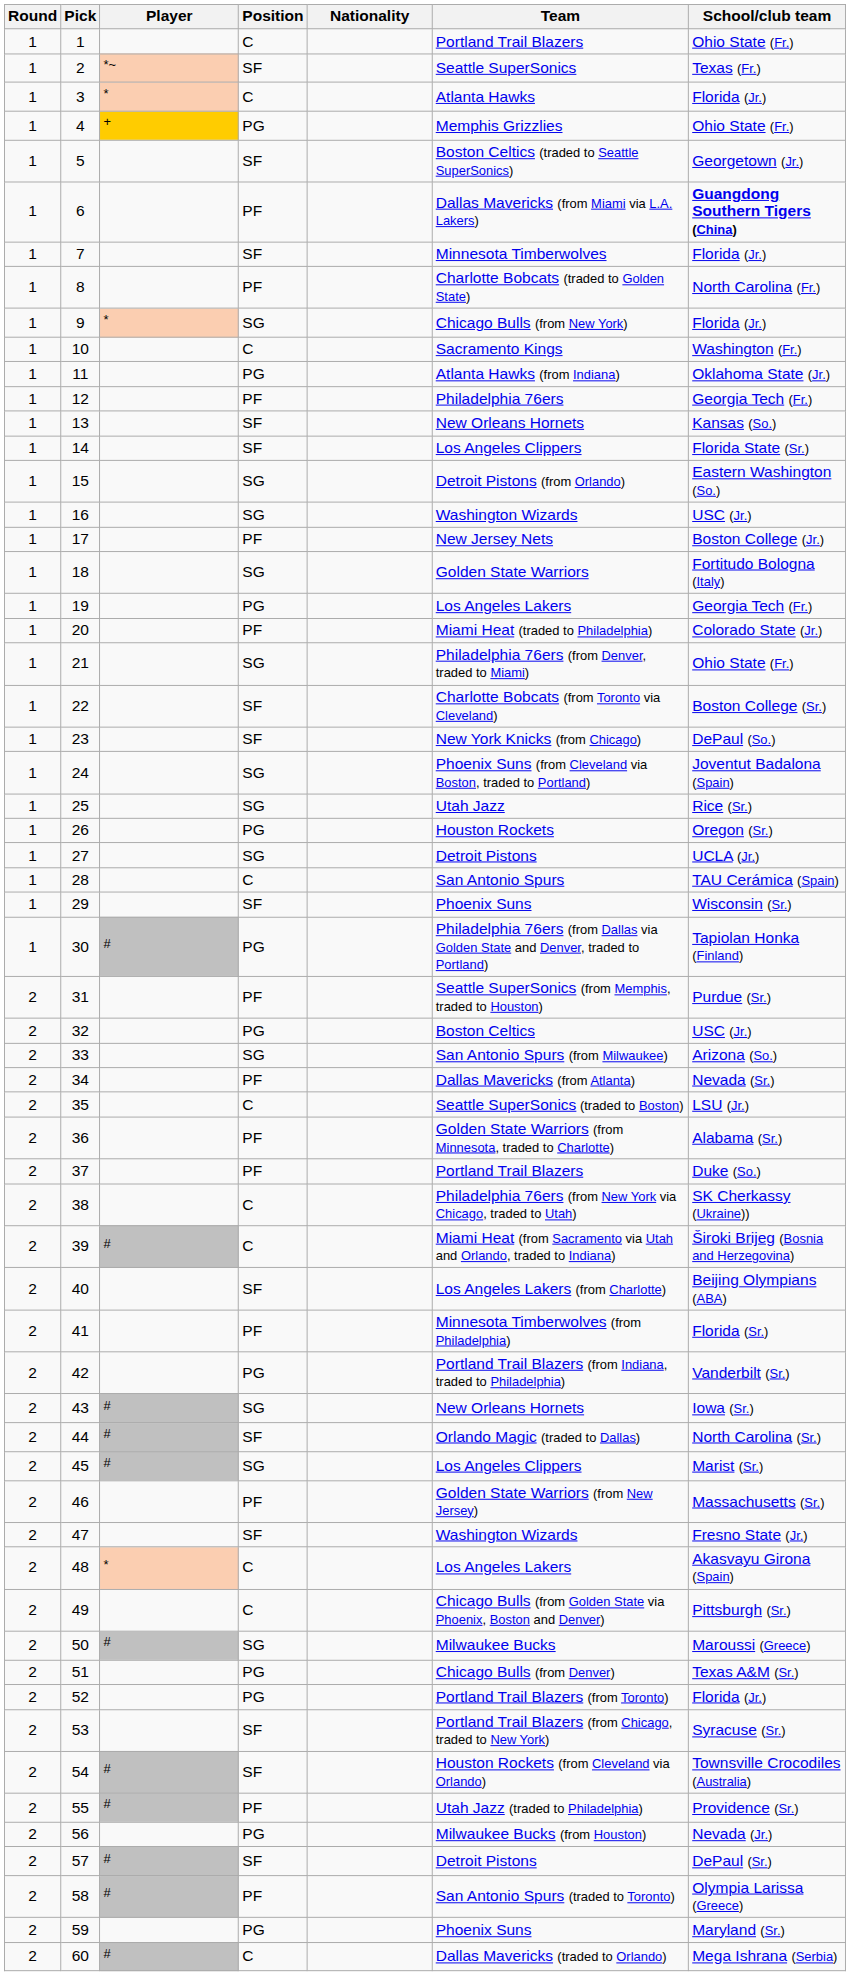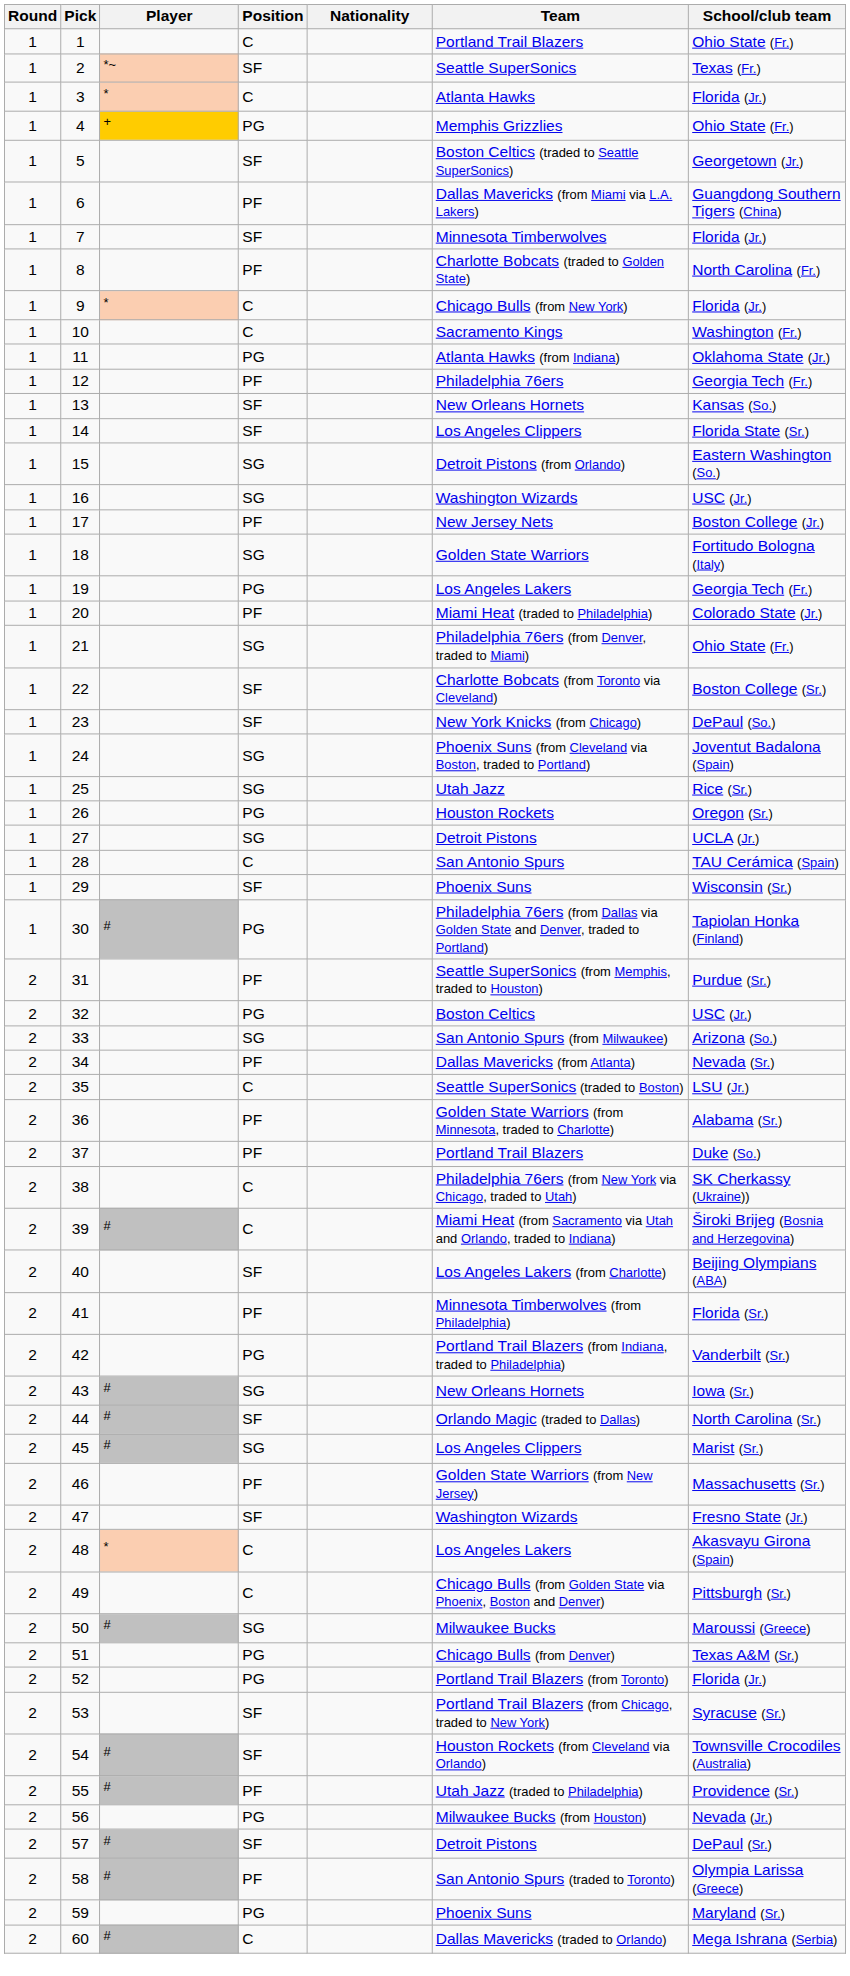 <table class="wikitable sortable sortable">
 <tr>
 <th style="width:1%;">Round</th>
 <th style="width:1%;">Pick</th>
 <th style="width:19%;">Player</th>
 <th style="width:1%;">Position</th>
 <th style="width:16%;">Nationality</th>
 <th style="width:35%;">Team</th>
 <th style="width:20%;">School/club team</th>
 </tr>
 <tr>
 <td align=center>1</td>
 <td align=center>1</td>
 <td></td>
 <td>C</td>
 <td></td>
 <td><a href='#'>Portland Trail Blazers</a></td>
 <td><a href='#'>Ohio State</a> <small>(<a href='#'>Fr.</a>)</small></td>
 </tr>
 <tr>
 <td align=center>1</td>
 <td align=center>2</td>
 <td style="background:#fbceb1;"><sup>*~</sup></td>
 <td>SF</td>
 <td></td>
 <td><a href='#'>Seattle SuperSonics</a></td>
 <td><a href='#'>Texas</a> <small>(<a href='#'>Fr.</a>)</small></td>
 </tr>
 <tr>
 <td align=center>1</td>
 <td align=center>3</td>
 <td style="background:#fbceb1;"><sup>*</sup></td>
 <td>C</td>
 <td></td>
 <td><a href='#'>Atlanta Hawks</a></td>
 <td><a href='#'>Florida</a> <small>(<a href='#'>Jr.</a>)</small></td>
 </tr>
 <tr>
 <td align=center>1</td>
 <td align=center>4</td>
 <td style="background:#FFCC00;"><sup>+</sup></td>
 <td>PG</td>
 <td></td>
 <td><a href='#'>Memphis Grizzlies</a></td>
 <td><a href='#'>Ohio State</a> <small>(<a href='#'>Fr.</a>)</small></td>
 </tr>
 <tr>
 <td align=center>1</td>
 <td align=center>5</td>
 <td></td>
 <td>SF</td>
 <td></td>
 <td><a href='#'>Boston Celtics</a> <small>(traded to <a href='#'>Seattle SuperSonics</a>)</small></td>
 <td><a href='#'>Georgetown</a> <small>(<a href='#'>Jr.</a>)</small></td>
 </tr>
 <tr>
 <td align=center>1</td>
 <td align=center>6</td>
 <td></td>
 <td>PF</td>
 <td></td>
 <td><a href='#'>Dallas Mavericks</a> <small>(from <a href='#'>Miami</a> via <a href='#'>L.A. Lakers</a>)</small></td>
-<td><strong><a href='#'>Guangdong Southern Tigers</a> <small>(<a href='#'>China</a>)</small></strong></td>
+<td><a href='#'>Guangdong Southern Tigers</a> <small>(<a href='#'>China</a>)</small></td>
 </tr>
 <tr>
 <td align=center>1</td>
 <td align=center>7</td>
 <td></td>
 <td>SF</td>
 <td></td>
 <td><a href='#'>Minnesota Timberwolves</a></td>
 <td><a href='#'>Florida</a> <small>(<a href='#'>Jr.</a>)</small></td>
 </tr>
 <tr>
 <td align=center>1</td>
 <td align=center>8</td>
 <td></td>
 <td>PF</td>
 <td></td>
 <td><a href='#'>Charlotte Bobcats</a> <small>(traded to <a href='#'>Golden State</a>)</small></td>
 <td><a href='#'>North Carolina</a> <small>(<a href='#'>Fr.</a>)</small></td>
 </tr>
 <tr>
 <td align=center>1</td>
 <td align=center>9</td>
 <td style="background:#fbceb1;"><sup>*</sup></td>
-<td>SG</td>
+<td>C</td>
 <td><br></td>
 <td><a href='#'>Chicago Bulls</a> <small>(from <a href='#'>New York</a>)</small></td>
 <td><a href='#'>Florida</a> <small>(<a href='#'>Jr.</a>)</small></td>
 </tr>
 <tr>
 <td align=center>1</td>
 <td align=center>10</td>
 <td></td>
 <td>C</td>
 <td></td>
 <td><a href='#'>Sacramento Kings</a></td>
 <td><a href='#'>Washington</a> <small>(<a href='#'>Fr.</a>)</small></td>
 </tr>
 <tr>
 <td align=center>1</td>
 <td align=center>11</td>
 <td></td>
 <td>PG</td>
 <td></td>
 <td><a href='#'>Atlanta Hawks</a> <small>(from <a href='#'>Indiana</a>)</small></td>
 <td><a href='#'>Oklahoma State</a> <small>(<a href='#'>Jr.</a>)</small></td>
 </tr>
 <tr>
 <td align=center>1</td>
 <td align=center>12</td>
 <td></td>
 <td>PF</td>
 <td></td>
 <td><a href='#'>Philadelphia 76ers</a></td>
 <td><a href='#'>Georgia Tech</a> <small>(<a href='#'>Fr.</a>)</small></td>
 </tr>
 <tr>
 <td align=center>1</td>
 <td align=center>13</td>
 <td></td>
 <td>SF</td>
 <td></td>
 <td><a href='#'>New Orleans Hornets</a></td>
 <td><a href='#'>Kansas</a> <small>(<a href='#'>So.</a>)</small></td>
 </tr>
 <tr>
 <td align=center>1</td>
 <td align=center>14</td>
 <td></td>
 <td>SF</td>
 <td></td>
 <td><a href='#'>Los Angeles Clippers</a></td>
 <td><a href='#'>Florida State</a> <small>(<a href='#'>Sr.</a>)</small></td>
 </tr>
 <tr>
 <td align=center>1</td>
 <td align=center>15</td>
 <td></td>
 <td>SG</td>
 <td></td>
 <td><a href='#'>Detroit Pistons</a> <small>(from <a href='#'>Orlando</a>)</small></td>
 <td><a href='#'>Eastern Washington</a> <small>(<a href='#'>So.</a>)</small></td>
 </tr>
 <tr>
 <td align=center>1</td>
 <td align=center>16</td>
 <td></td>
 <td>SG</td>
 <td></td>
 <td><a href='#'>Washington Wizards</a></td>
 <td><a href='#'>USC</a> <small>(<a href='#'>Jr.</a>)</small></td>
 </tr>
 <tr>
 <td align=center>1</td>
 <td align=center>17</td>
 <td></td>
 <td>PF</td>
 <td></td>
 <td><a href='#'>New Jersey Nets</a></td>
 <td><a href='#'>Boston College</a> <small>(<a href='#'>Jr.</a>)</small></td>
 </tr>
 <tr>
 <td align=center>1</td>
 <td align=center>18</td>
 <td></td>
 <td>SG</td>
 <td></td>
 <td><a href='#'>Golden State Warriors</a></td>
 <td><a href='#'>Fortitudo Bologna</a> <small>(<a href='#'>Italy</a>)</small></td>
 </tr>
 <tr>
 <td align=center>1</td>
 <td align=center>19</td>
 <td></td>
 <td>PG</td>
 <td></td>
 <td><a href='#'>Los Angeles Lakers</a></td>
 <td><a href='#'>Georgia Tech</a> <small>(<a href='#'>Fr.</a>)</small></td>
 </tr>
 <tr>
 <td align=center>1</td>
 <td align=center>20</td>
 <td></td>
 <td>PF</td>
 <td></td>
 <td><a href='#'>Miami Heat</a> <small>(traded to <a href='#'>Philadelphia</a>)</small></td>
 <td><a href='#'>Colorado State</a> <small>(<a href='#'>Jr.</a>)</small></td>
 </tr>
 <tr>
 <td align=center>1</td>
 <td align=center>21</td>
 <td></td>
 <td>SG</td>
 <td></td>
 <td><a href='#'>Philadelphia 76ers</a> <small>(from <a href='#'>Denver</a>,</small><small> traded to <a href='#'>Miami</a>)</small></td>
 <td><a href='#'>Ohio State</a> <small>(<a href='#'>Fr.</a>)</small></td>
 </tr>
 <tr>
 <td align=center>1</td>
 <td align=center>22</td>
 <td></td>
 <td>SF</td>
 <td></td>
 <td><a href='#'>Charlotte Bobcats</a> <small>(from <a href='#'>Toronto</a> via <a href='#'>Cleveland</a>)</small></td>
 <td><a href='#'>Boston College</a> <small>(<a href='#'>Sr.</a>)</small></td>
 </tr>
 <tr>
 <td align=center>1</td>
 <td align=center>23</td>
 <td></td>
 <td>SF</td>
 <td></td>
 <td><a href='#'>New York Knicks</a> <small>(from <a href='#'>Chicago</a>)</small></td>
 <td><a href='#'>DePaul</a> <small>(<a href='#'>So.</a>)</small></td>
 </tr>
 <tr>
 <td align=center>1</td>
 <td align=center>24</td>
 <td></td>
 <td>SG</td>
 <td></td>
 <td><a href='#'>Phoenix Suns</a> <small>(from <a href='#'>Cleveland</a> via <a href='#'>Boston</a>,</small><small> traded to <a href='#'>Portland</a>)</small></td>
 <td><a href='#'>Joventut Badalona</a> <small>(<a href='#'>Spain</a>)</small></td>
 </tr>
 <tr>
 <td align=center>1</td>
 <td align=center>25</td>
 <td></td>
 <td>SG</td>
 <td></td>
 <td><a href='#'>Utah Jazz</a></td>
 <td><a href='#'>Rice</a> <small>(<a href='#'>Sr.</a>)</small></td>
 </tr>
 <tr>
 <td align=center>1</td>
 <td align=center>26</td>
 <td></td>
 <td>PG</td>
 <td></td>
 <td><a href='#'>Houston Rockets</a></td>
 <td><a href='#'>Oregon</a> <small>(<a href='#'>Sr.</a>)</small></td>
 </tr>
 <tr>
 <td align=center>1</td>
 <td align=center>27</td>
 <td></td>
 <td>SG</td>
 <td></td>
 <td><a href='#'>Detroit Pistons</a></td>
 <td><a href='#'>UCLA</a> <small>(<a href='#'>Jr.</a>)</small></td>
 </tr>
 <tr>
 <td align=center>1</td>
 <td align=center>28</td>
 <td></td>
 <td>C</td>
 <td></td>
 <td><a href='#'>San Antonio Spurs</a></td>
 <td><a href='#'>TAU Cerámica</a> <small>(<a href='#'>Spain</a>)</small></td>
 </tr>
 <tr>
 <td align=center>1</td>
 <td align=center>29</td>
 <td></td>
 <td>SF</td>
 <td></td>
 <td><a href='#'>Phoenix Suns</a></td>
 <td><a href='#'>Wisconsin</a> <small>(<a href='#'>Sr.</a>)</small></td>
 </tr>
 <tr>
 <td align=center>1</td>
 <td align=center>30</td>
 <td style="background:silver; width:5%;"><sup>#</sup></td>
 <td>PG</td>
 <td></td>
 <td><a href='#'>Philadelphia 76ers</a> <small>(from <a href='#'>Dallas</a> via <a href='#'>Golden State</a> and <a href='#'>Denver</a>,</small><small> traded to <a href='#'>Portland</a>)</small></td>
 <td><a href='#'>Tapiolan Honka</a> <small>(<a href='#'>Finland</a>)</small></td>
 </tr>
 <tr>
 <td align=center>2</td>
 <td align=center>31</td>
 <td></td>
 <td>PF</td>
 <td></td>
 <td><a href='#'>Seattle SuperSonics</a> <small>(from <a href='#'>Memphis</a>,</small><small> traded to <a href='#'>Houston</a>)</small></td>
 <td><a href='#'>Purdue</a> <small>(<a href='#'>Sr.</a>)</small></td>
 </tr>
 <tr>
 <td align=center>2</td>
 <td align=center>32</td>
 <td></td>
 <td>PG</td>
 <td></td>
 <td><a href='#'>Boston Celtics</a></td>
 <td><a href='#'>USC</a> <small>(<a href='#'>Jr.</a>)</small></td>
 </tr>
 <tr>
 <td align=center>2</td>
 <td align=center>33</td>
 <td></td>
 <td>SG</td>
 <td></td>
 <td><a href='#'>San Antonio Spurs</a> <small>(from <a href='#'>Milwaukee</a>)</small></td>
 <td><a href='#'>Arizona</a> <small>(<a href='#'>So.</a>)</small></td>
 </tr>
 <tr>
 <td align=center>2</td>
 <td align=center>34</td>
 <td></td>
 <td>PF</td>
 <td><br></td>
 <td><a href='#'>Dallas Mavericks</a> <small>(from <a href='#'>Atlanta</a>)</small></td>
 <td><a href='#'>Nevada</a> <small>(<a href='#'>Sr.</a>)</small></td>
 </tr>
 <tr>
 <td align=center>2</td>
 <td align=center>35</td>
 <td></td>
 <td>C</td>
 <td></td>
 <td><a href='#'>Seattle SuperSonics</a><small> (traded to <a href='#'>Boston</a>)</small></td>
 <td><a href='#'>LSU</a> <small>(<a href='#'>Jr.</a>)</small></td>
 </tr>
 <tr>
 <td align=center>2</td>
 <td align=center>36</td>
 <td></td>
 <td>PF</td>
 <td></td>
 <td><a href='#'>Golden State Warriors</a> <small>(from <a href='#'>Minnesota</a>,</small><small> traded to <a href='#'>Charlotte</a>)</small></td>
 <td><a href='#'>Alabama</a> <small>(<a href='#'>Sr.</a>)</small></td>
 </tr>
 <tr>
 <td align=center>2</td>
 <td align=center>37</td>
 <td></td>
 <td>PF</td>
 <td></td>
 <td><a href='#'>Portland Trail Blazers</a></td>
 <td><a href='#'>Duke</a> <small>(<a href='#'>So.</a>)</small></td>
 </tr>
 <tr>
 <td align=center>2</td>
 <td align=center>38</td>
 <td></td>
 <td>C</td>
 <td></td>
 <td><a href='#'>Philadelphia 76ers</a> <small>(from <a href='#'>New York</a> via <a href='#'>Chicago</a>,</small><small> traded to <a href='#'>Utah</a>)</small></td>
 <td><a href='#'>SK Cherkassy</a> <small>(<a href='#'>Ukraine</a>))</small></td>
 </tr>
 <tr>
 <td align=center>2</td>
 <td align=center>39</td>
 <td style="background:silver; width:5%;"><sup>#</sup></td>
 <td>C</td>
 <td></td>
 <td><a href='#'>Miami Heat</a> <small>(from <a href='#'>Sacramento</a> via <a href='#'>Utah</a> and <a href='#'>Orlando</a>,</small><small> traded to <a href='#'>Indiana</a>)</small></td>
 <td><a href='#'>Široki Brijeg</a> <small>(<a href='#'>Bosnia and Herzegovina</a>)</small></td>
 </tr>
 <tr>
 <td align=center>2</td>
 <td align=center>40</td>
 <td></td>
 <td>SF</td>
 <td></td>
 <td><a href='#'>Los Angeles Lakers</a> <small>(from <a href='#'>Charlotte</a>)</small></td>
 <td><a href='#'>Beijing Olympians</a> <small>(<a href='#'>ABA</a>)</small></td>
 </tr>
 <tr>
 <td align=center>2</td>
 <td align=center>41</td>
 <td></td>
 <td>PF</td>
 <td></td>
 <td><a href='#'>Minnesota Timberwolves</a> <small>(from <a href='#'>Philadelphia</a>)</small></td>
 <td><a href='#'>Florida</a> <small>(<a href='#'>Sr.</a>)</small></td>
 </tr>
 <tr>
 <td align=center>2</td>
 <td align=center>42</td>
 <td></td>
 <td>PG</td>
 <td></td>
 <td><a href='#'>Portland Trail Blazers</a> <small>(from <a href='#'>Indiana</a>,</small><small> traded to <a href='#'>Philadelphia</a>)</small></td>
 <td><a href='#'>Vanderbilt</a> <small>(<a href='#'>Sr.</a>)</small></td>
 </tr>
 <tr>
 <td align=center>2</td>
 <td align=center>43</td>
 <td style="background:silver; width:5%;"><sup>#</sup></td>
 <td>SG</td>
 <td></td>
 <td><a href='#'>New Orleans Hornets</a></td>
 <td><a href='#'>Iowa</a> <small>(<a href='#'>Sr.</a>)</small></td>
 </tr>
 <tr>
 <td align=center>2</td>
 <td align=center>44</td>
 <td style="background:silver; width:5%;"><sup>#</sup></td>
 <td>SF</td>
 <td></td>
 <td><a href='#'>Orlando Magic</a> <small>(traded to <a href='#'>Dallas</a>)</small></td>
 <td><a href='#'>North Carolina</a> <small>(<a href='#'>Sr.</a>)</small></td>
 </tr>
 <tr>
 <td align=center>2</td>
 <td align=center>45</td>
 <td style="background:silver; width:5%;"><sup>#</sup></td>
 <td>SG</td>
 <td></td>
 <td><a href='#'>Los Angeles Clippers</a></td>
 <td><a href='#'>Marist</a> <small>(<a href='#'>Sr.</a>)</small></td>
 </tr>
 <tr>
 <td align=center>2</td>
 <td align=center>46</td>
 <td></td>
 <td>PF</td>
 <td></td>
 <td><a href='#'>Golden State Warriors</a> <small>(from <a href='#'>New Jersey</a>)</small></td>
 <td><a href='#'>Massachusetts</a> <small>(<a href='#'>Sr.</a>)</small></td>
 </tr>
 <tr>
 <td align=center>2</td>
 <td align=center>47</td>
 <td></td>
 <td>SF</td>
 <td></td>
 <td><a href='#'>Washington Wizards</a></td>
 <td><a href='#'>Fresno State</a> <small>(<a href='#'>Jr.</a>)</small></td>
 </tr>
 <tr>
 <td align=center>2</td>
 <td align=center>48</td>
 <td style="background:#FBCEB1;"><sup>*</sup></td>
 <td>C</td>
 <td></td>
 <td><a href='#'>Los Angeles Lakers</a></td>
 <td><a href='#'>Akasvayu Girona</a> <small>(<a href='#'>Spain</a>)</small></td>
 </tr>
 <tr>
 <td align=center>2</td>
 <td align=center>49</td>
 <td></td>
 <td>C</td>
 <td></td>
 <td><a href='#'>Chicago Bulls</a> <small>(from <a href='#'>Golden State</a> via <a href='#'>Phoenix</a>, <a href='#'>Boston</a> and <a href='#'>Denver</a>)</small></td>
 <td><a href='#'>Pittsburgh</a> <small>(<a href='#'>Sr.</a>)</small></td>
 </tr>
 <tr>
 <td align=center>2</td>
 <td align=center>50</td>
 <td style="background:silver; width:5%;"><sup>#</sup></td>
 <td>SG</td>
 <td></td>
 <td><a href='#'>Milwaukee Bucks</a></td>
 <td><a href='#'>Maroussi</a> <small>(<a href='#'>Greece</a>)</small></td>
 </tr>
 <tr>
 <td align=center>2</td>
 <td align=center>51</td>
 <td></td>
 <td>PG</td>
 <td></td>
 <td><a href='#'>Chicago Bulls</a> <small>(from <a href='#'>Denver</a>)</small></td>
 <td><a href='#'>Texas A&M</a> <small>(<a href='#'>Sr.</a>)</small></td>
 </tr>
 <tr>
 <td align=center>2</td>
 <td align=center>52</td>
 <td></td>
 <td>PG</td>
 <td></td>
 <td><a href='#'>Portland Trail Blazers</a> <small>(from <a href='#'>Toronto</a>)</small></td>
 <td><a href='#'>Florida</a> <small>(<a href='#'>Jr.</a>)</small></td>
 </tr>
 <tr>
 <td align=center>2</td>
 <td align=center>53</td>
 <td></td>
 <td>SF</td>
 <td></td>
 <td><a href='#'>Portland Trail Blazers</a> <small>(from <a href='#'>Chicago</a>,</small><small> traded to <a href='#'>New York</a>)</small></td>
 <td><a href='#'>Syracuse</a> <small>(<a href='#'>Sr.</a>)</small></td>
 </tr>
 <tr>
 <td align=center>2</td>
 <td align=center>54</td>
 <td style="background:silver; width:5%;"><sup>#</sup></td>
 <td>SF</td>
 <td></td>
 <td><a href='#'>Houston Rockets</a> <small>(from <a href='#'>Cleveland</a> via <a href='#'>Orlando</a>)</small></td>
 <td><a href='#'>Townsville Crocodiles</a> <small>(<a href='#'>Australia</a>)</small></td>
 </tr>
 <tr>
 <td align=center>2</td>
 <td align=center>55</td>
 <td style="background:silver; width:5%;"><sup>#</sup></td>
 <td>PF</td>
 <td></td>
 <td><a href='#'>Utah Jazz</a> <small>(traded to <a href='#'>Philadelphia</a>)</small></td>
 <td><a href='#'>Providence</a> <small>(<a href='#'>Sr.</a>)</small></td>
 </tr>
 <tr>
 <td align=center>2</td>
 <td align=center>56</td>
 <td></td>
 <td>PG</td>
 <td></td>
 <td><a href='#'>Milwaukee Bucks</a> <small>(from <a href='#'>Houston</a>)</small></td>
 <td><a href='#'>Nevada</a> <small>(<a href='#'>Jr.</a>)</small></td>
 </tr>
 <tr>
 <td align=center>2</td>
 <td align=center>57</td>
 <td style="background:silver; width:5%;"><sup>#</sup></td>
 <td>SF</td>
 <td></td>
 <td><a href='#'>Detroit Pistons</a></td>
 <td><a href='#'>DePaul</a> <small>(<a href='#'>Sr.</a>)</small></td>
 </tr>
 <tr>
 <td align=center>2</td>
 <td align=center>58</td>
 <td style="background:silver; width:5%;"><sup>#</sup></td>
 <td>PF</td>
 <td></td>
 <td><a href='#'>San Antonio Spurs</a> <small>(traded to <a href='#'>Toronto</a>)</small></td>
 <td><a href='#'>Olympia Larissa</a> <small>(<a href='#'>Greece</a>)</small></td>
 </tr>
 <tr>
 <td align=center>2</td>
 <td align=center>59</td>
 <td></td>
 <td>PG</td>
 <td></td>
 <td><a href='#'>Phoenix Suns</a></td>
 <td><a href='#'>Maryland</a> <small>(<a href='#'>Sr.</a>)</small></td>
 </tr>
 <tr>
 <td align=center>2</td>
 <td align=center>60</td>
 <td style="background:silver; width:5%;"><sup>#</sup></td>
 <td>C</td>
 <td></td>
 <td><a href='#'>Dallas Mavericks</a> <small>(traded to <a href='#'>Orlando</a>)</small></td>
 <td><a href='#'>Mega Ishrana</a> <small>(<a href='#'>Serbia</a>)</small></td>
 </tr>
 </table>
